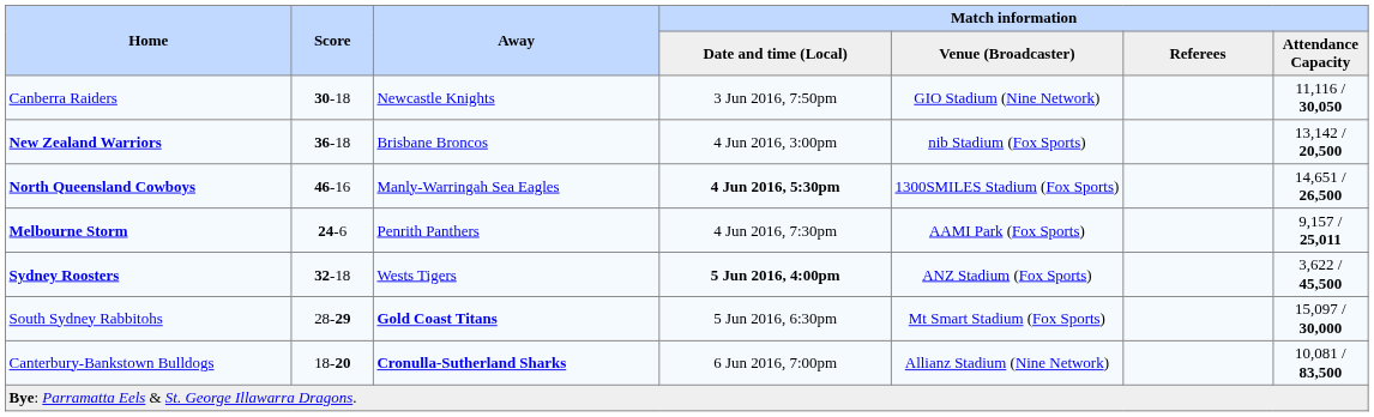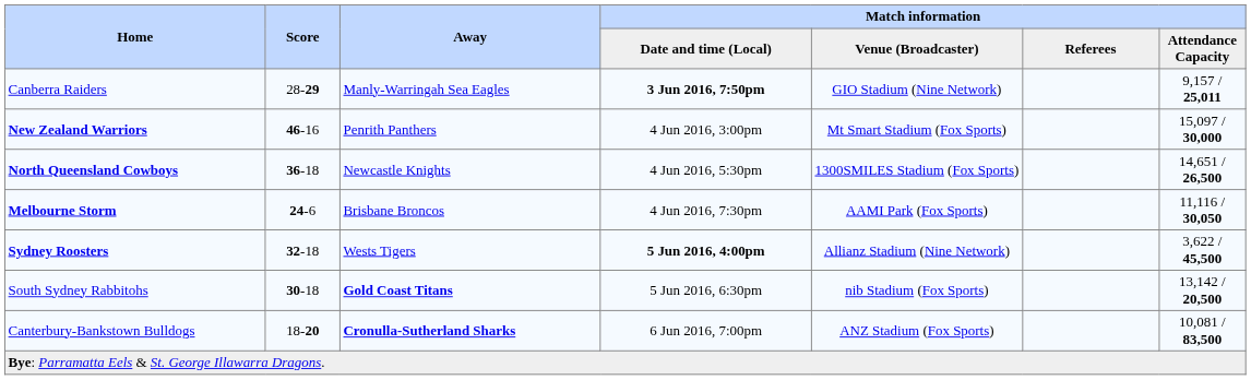 <table border="1" cellpadding="3" cellspacing="0" style="border-collapse:collapse; font-size:90%; width:100%;">
 <tr style="background:#c1d8ff;">
 <th rowspan="2" style="width:21%;">Home</th>
 <th rowspan="2" style="width:6%;">Score</th>
 <th rowspan="2" style="width:21%;">Away</th>
 <th colspan=6>Match information</th>
 </tr>
 <tr style="background:#efefef;">
 <th width=17%>Date and time (Local)</th>
 <th width="17%">Venue (Broadcaster)</th>
 <th width=11%>Referees</th>
 <th width=7%>Attendance <strong>Capacity</strong></th>
 </tr>
 <tr style="text-align:center; background:#f5faff;">
 <td align="left"> <a href='#'>Canberra Raiders</a></td>
-<td><strong>30</strong>-18</td>
-<td align="left"> <a href='#'>Newcastle Knights</a></td>
-<td>3 Jun 2016, 7:50pm</td>
+<td>28-<strong>29</strong></td>
+<td align="left"> <a href='#'>Manly-Warringah Sea Eagles</a></td>
+<td><strong>3 Jun 2016, 7:50pm</strong></td>
 <td><a href='#'>GIO Stadium</a>  (<a href='#'>Nine Network</a>)</td>
 <td></td>
-<td>11,116 / <strong>30,050</strong></td>
+<td>9,157 / <strong>25,011</strong></td>
 </tr>
 <tr style="text-align:center; background:#f5faff;">
 <td align="left"><strong> <a href='#'>New Zealand Warriors</a></strong></td>
-<td><strong>36</strong>-18</td>
-<td align="left"> <a href='#'>Brisbane Broncos</a></td>
+<td><strong>46</strong>-16</td>
+<td align="left"> <a href='#'>Penrith Panthers</a></td>
 <td>4 Jun 2016, 3:00pm</td>
-<td><a href='#'>nib Stadium</a>  (<a href='#'>Fox Sports</a>)</td>
+<td><a href='#'>Mt Smart Stadium</a>  (<a href='#'>Fox Sports</a>)</td>
 <td></td>
-<td>13,142 / <strong>20,500</strong></td>
+<td>15,097 / <strong>30,000</strong></td>
 </tr>
 <tr style="text-align:center; background:#f5faff;">
 <td align="left"> <strong><a href='#'>North Queensland Cowboys</a></strong></td>
-<td><strong>46</strong>-16</td>
-<td align="left"> <a href='#'>Manly-Warringah Sea Eagles</a></td>
-<td><strong>4 Jun 2016, 5:30pm</strong></td>
+<td><strong>36</strong>-18</td>
+<td align="left"> <a href='#'>Newcastle Knights</a></td>
+<td>4 Jun 2016, 5:30pm</td>
 <td><a href='#'>1300SMILES Stadium</a>  (<a href='#'>Fox Sports</a>)</td>
 <td></td>
 <td>14,651 / <strong>26,500</strong></td>
 </tr>
 <tr style="text-align:center; background:#f5faff;">
 <td align="left"><strong> <a href='#'>Melbourne Storm</a></strong></td>
 <td><strong>24</strong>-6</td>
-<td align="left"> <a href='#'>Penrith Panthers</a></td>
+<td align="left"> <a href='#'>Brisbane Broncos</a></td>
 <td>4 Jun 2016, 7:30pm</td>
 <td><a href='#'>AAMI Park</a>  (<a href='#'>Fox Sports</a>)</td>
 <td></td>
-<td>9,157 / <strong>25,011</strong></td>
+<td>11,116 / <strong>30,050</strong></td>
 </tr>
 <tr style="text-align:center; background:#f5faff;">
 <td align="left"><strong> <a href='#'>Sydney Roosters</a></strong></td>
 <td><strong>32</strong>-18</td>
 <td align="left"> <a href='#'>Wests Tigers</a></td>
 <td><strong>5 Jun 2016, 4:00pm</strong></td>
-<td><a href='#'>ANZ Stadium</a>  (<a href='#'>Fox Sports</a>)</td>
+<td><a href='#'>Allianz Stadium</a>  (<a href='#'>Nine Network</a>)</td>
 <td></td>
 <td>3,622 / <strong>45,500</strong></td>
 </tr>
 <tr style="text-align:center; background:#f5faff;">
 <td align="left"> <a href='#'>South Sydney Rabbitohs</a></td>
-<td>28-<strong>29</strong></td>
+<td><strong>30</strong>-18</td>
 <td align="left"><strong> <a href='#'>Gold Coast Titans</a></strong></td>
 <td>5 Jun 2016, 6:30pm</td>
-<td><a href='#'>Mt Smart Stadium</a>  (<a href='#'>Fox Sports</a>)</td>
+<td><a href='#'>nib Stadium</a>  (<a href='#'>Fox Sports</a>)</td>
 <td></td>
-<td>15,097 / <strong>30,000</strong></td>
+<td>13,142 / <strong>20,500</strong></td>
 </tr>
 <tr style="text-align:center; background:#f5faff;">
 <td align="left"> <a href='#'>Canterbury-Bankstown Bulldogs</a></td>
 <td>18-<strong>20</strong></td>
 <td align="left"> <strong><a href='#'>Cronulla-Sutherland Sharks</a></strong></td>
 <td>6 Jun 2016, 7:00pm</td>
-<td><a href='#'>Allianz Stadium</a>  (<a href='#'>Nine Network</a>)</td>
+<td><a href='#'>ANZ Stadium</a>  (<a href='#'>Fox Sports</a>)</td>
 <td></td>
 <td>10,081 / <strong>83,500</strong></td>
 </tr>
 <tr style="text-align:center; background:#efefef;">
 <td colspan="7" align="left"><strong>Bye</strong>: <em><a href='#'>Parramatta Eels</a></em> & <em><a href='#'>St. George Illawarra Dragons</a></em>.</td>
 </tr>
 </table>
